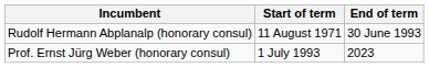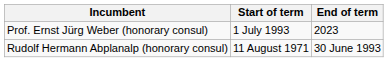 <table class="wikitable">
 <tr>
 <th>Incumbent</th>
 <th>Start of term</th>
 <th>End of term</th>
 </tr>
 <tr>
+<td>Prof. Ernst Jürg Weber (honorary consul)</td>
+<td>1 July 1993</td>
+<td>2023</td>
+</tr>
+<tr>
 <td>Rudolf Hermann Abplanalp (honorary consul)</td>
 <td>11 August 1971</td>
 <td>30 June 1993</td>
 </tr>
-<tr>
-<td>Prof. Ernst Jürg Weber (honorary consul)</td>
-<td>1 July 1993</td>
-<td>2023</td>
-</tr>
 </table>
